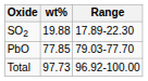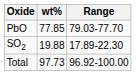 <table class="wikitable">
 <tr>
 <th>Oxide</th>
 <th>wt%</th>
 <th>Range</th>
 </tr>
 <tr>
+<td>PbO</td>
+<td>77.85</td>
+<td>79.03-77.70</td>
+</tr>
+<tr>
 <td>SO<sub>2</sub></td>
 <td>19.88</td>
 <td>17.89-22.30</td>
-</tr>
-<tr>
-<td>PbO</td>
-<td>77.85</td>
-<td>79.03-77.70</td>
 </tr>
 <tr>
 <td>Total</td>
 <td>97.73</td>
 <td>96.92-100.00</td>
 </tr>
 </table>
